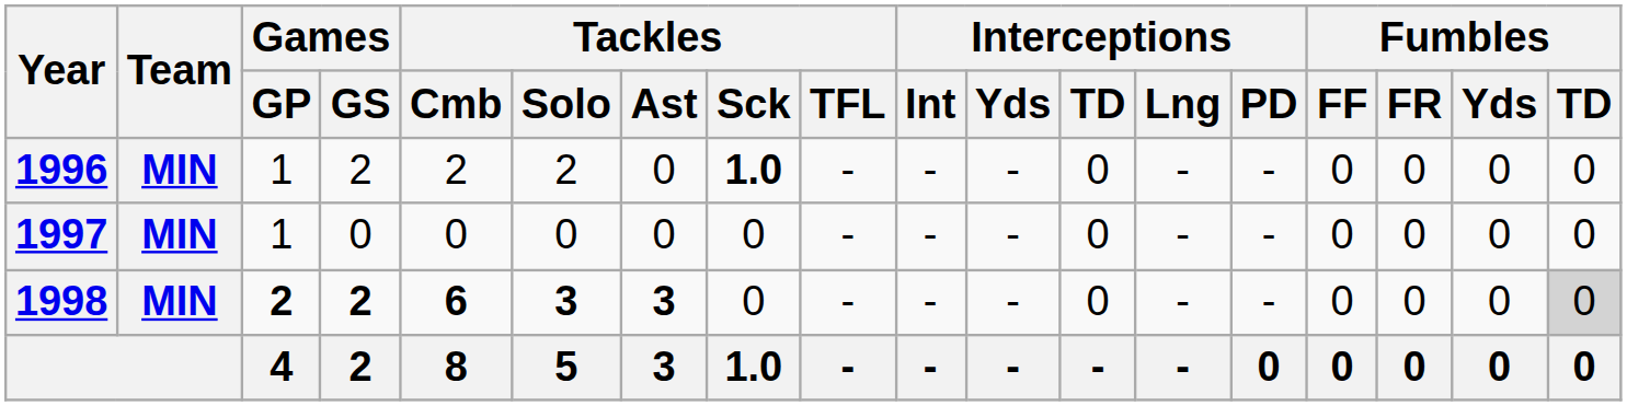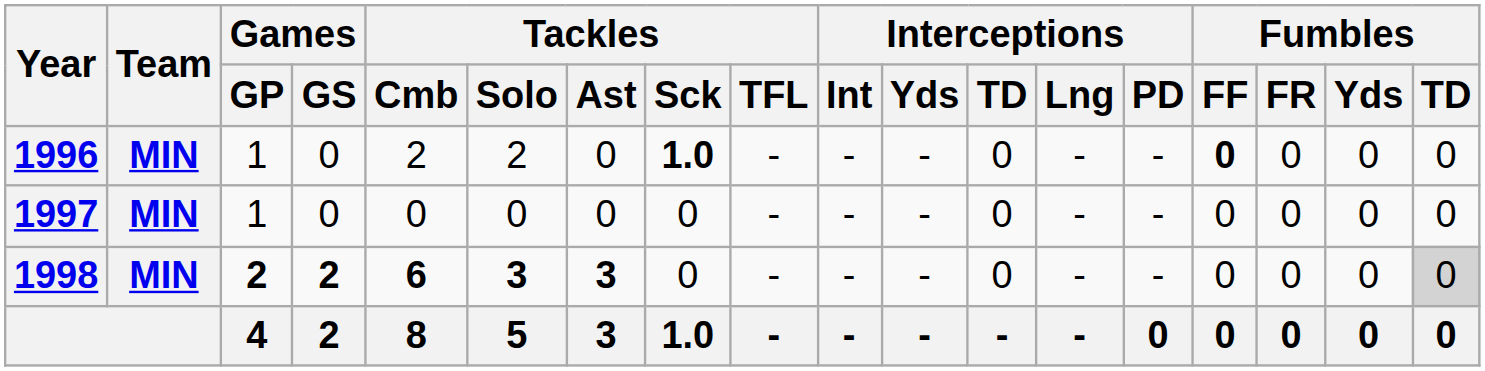 <table class="wikitable" style="text-align:center">
 <tr>
 <th rowspan="2">Year</th>
 <th rowspan="2">Team</th>
 <th colspan="2">Games</th>
 <th colspan="5">Tackles</th>
 <th colspan="5">Interceptions</th>
 <th colspan="4">Fumbles</th>
 </tr>
 <tr>
 <th>GP</th>
 <th>GS</th>
 <th>Cmb</th>
 <th>Solo</th>
 <th>Ast</th>
 <th>Sck</th>
 <th>TFL</th>
 <th>Int</th>
 <th>Yds</th>
 <th>TD</th>
 <th>Lng</th>
 <th>PD</th>
 <th>FF</th>
 <th>FR</th>
 <th>Yds</th>
 <th>TD</th>
 </tr>
 <tr>
 <th><a href='#'>1996</a></th>
 <th><a href='#'>MIN</a></th>
 <td>1</td>
-<td>2</td>
+<td>0</td>
 <td>2</td>
 <td>2</td>
 <td>0</td>
 <td><strong>1.0</strong></td>
 <td>-</td>
 <td>-</td>
 <td>-</td>
 <td>0</td>
 <td>-</td>
 <td>-</td>
-<td>0</td>
+<td><strong>0</strong></td>
 <td>0</td>
 <td>0</td>
 <td>0</td>
 </tr>
 <tr>
 <th><a href='#'>1997</a></th>
 <th><a href='#'>MIN</a></th>
 <td>1</td>
 <td>0</td>
 <td>0</td>
 <td>0</td>
 <td>0</td>
 <td>0</td>
 <td>-</td>
 <td>-</td>
 <td>-</td>
 <td>0</td>
 <td>-</td>
 <td>-</td>
 <td>0</td>
 <td>0</td>
 <td>0</td>
 <td>0</td>
 </tr>
 <tr>
 <th><a href='#'>1998</a></th>
 <th><a href='#'>MIN</a></th>
 <td><strong>2</strong></td>
 <td><strong>2</strong></td>
 <td><strong>6</strong></td>
 <td><strong>3</strong></td>
 <td><strong>3</strong></td>
 <td>0</td>
 <td>-</td>
 <td>-</td>
 <td>-</td>
 <td>0</td>
 <td>-</td>
 <td>-</td>
 <td>0</td>
 <td>0</td>
 <td>0</td>
 <td style="background: lightgrey;">0</td>
 </tr>
 <tr>
 <th colspan="2"></th>
 <th>4</th>
 <th>2</th>
 <th>8</th>
 <th>5</th>
 <th>3</th>
 <th>1.0</th>
 <th>-</th>
 <th>-</th>
 <th>-</th>
 <th>-</th>
 <th>-</th>
 <th>0</th>
 <th>0</th>
 <th>0</th>
 <th>0</th>
 <th>0</th>
 </tr>
 </table>
